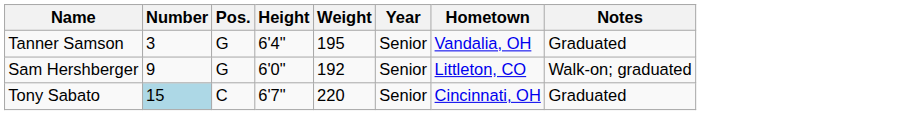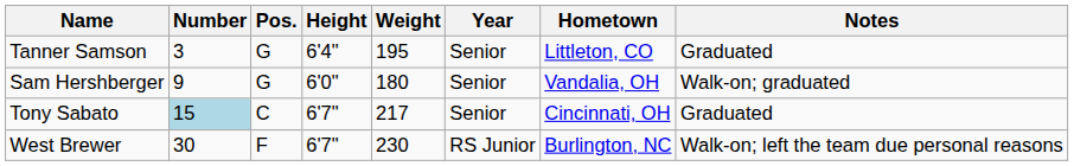 <table class="wikitable sortable" border="1">
 <tr>
 <th>Name</th>
 <th>Number</th>
 <th>Pos.</th>
 <th>Height</th>
 <th>Weight</th>
 <th>Year</th>
 <th>Hometown</th>
 <th class="unsortable">Notes</th>
 </tr>
 <tr>
 <td>Tanner Samson</td>
 <td>3</td>
 <td>G</td>
 <td>6'4"</td>
 <td>195</td>
 <td>Senior</td>
-<td><a href='#'>Vandalia, OH</a></td>
+<td><a href='#'>Littleton, CO</a></td>
 <td>Graduated</td>
 </tr>
 <tr>
 <td>Sam Hershberger</td>
 <td>9</td>
 <td>G</td>
 <td>6'0"</td>
-<td>192</td>
+<td>180</td>
 <td>Senior</td>
-<td><a href='#'>Littleton, CO</a></td>
+<td><a href='#'>Vandalia, OH</a></td>
 <td>Walk-on; graduated</td>
 </tr>
 <tr>
 <td>Tony Sabato</td>
 <td style="background: lightblue;">15</td>
 <td>C</td>
 <td>6'7"</td>
-<td>220</td>
+<td>217</td>
 <td>Senior</td>
 <td><a href='#'>Cincinnati, OH</a></td>
 <td>Graduated</td>
 </tr>
+<tr>
+<td>West Brewer</td>
+<td>30</td>
+<td>F</td>
+<td>6'7"</td>
+<td>230</td>
+<td>RS Junior</td>
+<td><a href='#'>Burlington, NC</a></td>
+<td>Walk-on; left the team due personal reasons</td>
+</tr>
 </table>
